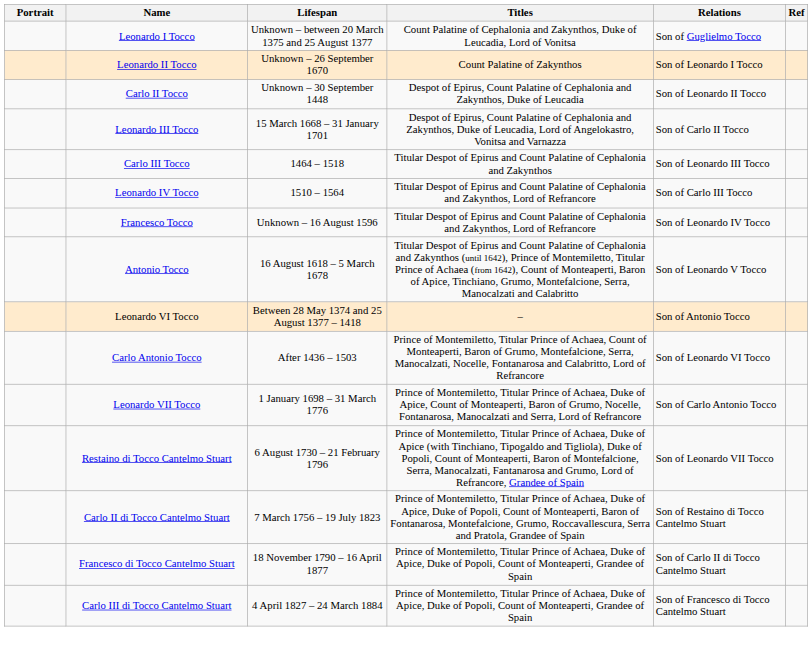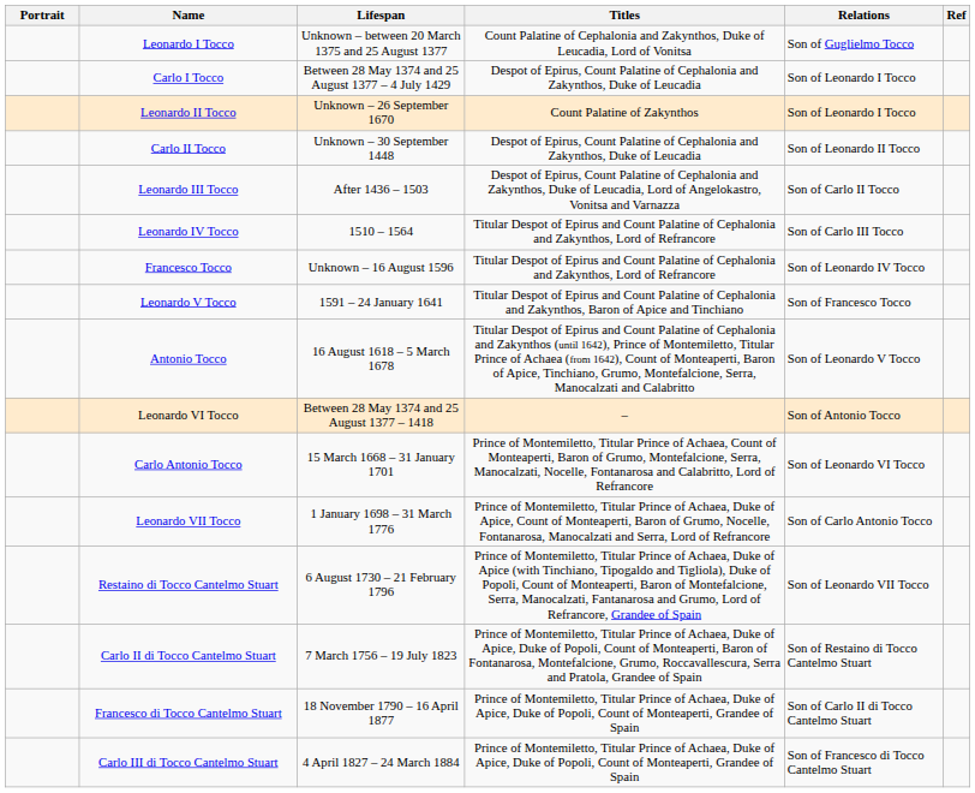 <table class="wikitable" style="width:1200px">
 <tr>
 <th width="80px">Portrait</th>
 <th width="250px">Name</th>
 <th width="190px">Lifespan</th>
 <th width="370px">Titles</th>
 <th width="180px">Relations</th>
 <th width="20px">Ref</th>
 </tr>
 <tr>
 <td></td>
 <td align="center"><a href='#'>Leonardo I Tocco</a></td>
 <td align="center">Unknown – between 20 March 1375 and 25 August 1377</td>
 <td align="center">Count Palatine of Cephalonia and Zakynthos, Duke of Leucadia, Lord of Vonitsa</td>
 <td>Son of <a href='#'>Guglielmo Tocco</a></td>
 <td><br><br></td>
+</tr>
+<tr>
+<td></td>
+<td align="center"><a href='#'>Carlo I Tocco</a></td>
+<td align="center">Between 28 May 1374 and 25 August 1377 – 4 July 1429</td>
+<td align="center">Despot of Epirus, Count Palatine of Cephalonia and Zakynthos, Duke of Leucadia</td>
+<td>Son of Leonardo I Tocco</td>
+<td></td>
 </tr>
 <tr>
 <td style="background-color:BlanchedAlmond"></td>
 <td align="center" style="background-color:BlanchedAlmond"><a href='#'>Leonardo II Tocco</a></td>
 <td align="center" style="background-color:BlanchedAlmond">Unknown – 26 September 1670</td>
 <td align="center" style="background-color:BlanchedAlmond">Count Palatine of Zakynthos</td>
 <td style="background-color:BlanchedAlmond">Son of Leonardo I Tocco</td>
 <td style="background-color:BlanchedAlmond"></td>
 </tr>
 <tr>
 <td></td>
 <td align="center"><a href='#'>Carlo II Tocco</a></td>
 <td align="center">Unknown – 30 September 1448</td>
 <td align="center">Despot of Epirus, Count Palatine of Cephalonia and Zakynthos, Duke of Leucadia</td>
 <td>Son of Leonardo II Tocco</td>
 <td><br></td>
 </tr>
 <tr>
 <td></td>
 <td align="center"><a href='#'>Leonardo III Tocco</a></td>
-<td align="center">15 March 1668 – 31 January 1701</td>
+<td align="center">After 1436 –  1503</td>
 <td align="center">Despot of Epirus, Count Palatine of Cephalonia and Zakynthos, Duke of Leucadia, Lord of Angelokastro, Vonitsa and Varnazza</td>
 <td>Son of Carlo II Tocco</td>
 <td><br><br></td>
-</tr>
-<tr>
-<td></td>
-<td align="center"><a href='#'>Carlo III Tocco</a></td>
-<td align="center">1464 – 1518</td>
-<td align="center">Titular Despot of Epirus and Count Palatine of Cephalonia and Zakynthos</td>
-<td>Son of Leonardo III Tocco</td>
-<td><br></td>
 </tr>
 <tr>
 <td></td>
 <td align="center"><a href='#'>Leonardo IV Tocco</a></td>
 <td align="center"> 1510 – 1564</td>
 <td align="center">Titular Despot of Epirus and Count Palatine of Cephalonia and Zakynthos, Lord of Refrancore</td>
 <td>Son of Carlo III Tocco</td>
 <td><br></td>
 </tr>
 <tr>
 <td></td>
 <td align="center"><a href='#'>Francesco Tocco</a></td>
 <td align="center">Unknown – 16 August 1596</td>
 <td align="center">Titular Despot of Epirus and Count Palatine of Cephalonia and Zakynthos, Lord of Refrancore</td>
 <td>Son of Leonardo IV Tocco</td>
+<td><br></td>
+</tr>
+<tr>
+<td></td>
+<td align="center"><a href='#'>Leonardo V Tocco</a></td>
+<td align="center">1591 – 24 January 1641</td>
+<td align="center">Titular Despot of Epirus and Count Palatine of Cephalonia and Zakynthos, Baron of Apice and Tinchiano</td>
+<td>Son of Francesco Tocco</td>
 <td><br></td>
 </tr>
 <tr>
 <td></td>
 <td align="center"><a href='#'>Antonio Tocco</a></td>
 <td align="center">16 August 1618 – 5 March 1678</td>
 <td align="center">Titular Despot of Epirus and Count Palatine of Cephalonia and Zakynthos (<small>until 1642</small>), Prince of Montemiletto, Titular Prince of Achaea (<small>from 1642</small>), Count of Monteaperti, Baron of Apice, Tinchiano, Grumo, Montefalcione, Serra, Manocalzati and Calabritto</td>
 <td>Son of Leonardo V Tocco</td>
 <td><br></td>
 </tr>
 <tr>
 <td style="background-color:BlanchedAlmond"></td>
 <td align="center" style="background-color:BlanchedAlmond">Leonardo VI Tocco</td>
 <td align="center" style="background-color:BlanchedAlmond">Between 28 May 1374 and 25 August 1377 – 1418</td>
 <td align="center" style="background-color:BlanchedAlmond">–</td>
 <td style="background-color:BlanchedAlmond">Son of Antonio Tocco</td>
 <td style="background-color:BlanchedAlmond"></td>
 </tr>
 <tr>
 <td></td>
 <td align="center"><a href='#'>Carlo Antonio Tocco</a></td>
-<td align="center">After 1436 –  1503</td>
+<td align="center">15 March 1668 – 31 January 1701</td>
 <td align="center">Prince of Montemiletto, Titular Prince of Achaea, Count of Monteaperti, Baron of Grumo, Montefalcione, Serra, Manocalzati, Nocelle, Fontanarosa and Calabritto, Lord of Refrancore</td>
 <td>Son of Leonardo VI Tocco</td>
 <td></td>
 </tr>
 <tr>
 <td></td>
 <td align="center"><a href='#'>Leonardo VII Tocco</a></td>
 <td align="center">1 January 1698 – 31 March 1776</td>
 <td align="center">Prince of Montemiletto, Titular Prince of Achaea, Duke of Apice, Count of Monteaperti, Baron of Grumo, Nocelle, Fontanarosa, Manocalzati and Serra, Lord of Refrancore</td>
 <td>Son of Carlo Antonio Tocco</td>
 <td></td>
 </tr>
 <tr>
 <td></td>
 <td align="center"><a href='#'>Restaino di Tocco Cantelmo Stuart</a></td>
 <td align="center">6 August 1730 – 21 February 1796</td>
 <td align="center">Prince of Montemiletto, Titular Prince of Achaea, Duke of Apice (with Tinchiano, Tipogaldo and Tigliola), Duke of Popoli, Count of Monteaperti, Baron of Montefalcione, Serra, Manocalzati, Fantanarosa and Grumo, Lord of Refrancore, <a href='#'>Grandee of Spain</a></td>
 <td>Son of Leonardo VII Tocco</td>
 <td></td>
 </tr>
 <tr>
 <td></td>
 <td align="center"><a href='#'>Carlo II di Tocco Cantelmo Stuart</a></td>
 <td align="center">7 March 1756 – 19 July 1823</td>
 <td align="center">Prince of Montemiletto, Titular Prince of Achaea, Duke of Apice, Duke of Popoli, Count of Monteaperti, Baron of Fontanarosa, Montefalcione, Grumo, Roccavallescura, Serra and Pratola, Grandee of Spain</td>
 <td>Son of Restaino di Tocco Cantelmo Stuart</td>
 <td></td>
 </tr>
 <tr>
 <td></td>
 <td align="center"><a href='#'>Francesco di Tocco Cantelmo Stuart</a></td>
 <td align="center">18 November 1790 – 16 April 1877</td>
 <td align="center">Prince of Montemiletto, Titular Prince of Achaea, Duke of Apice, Duke of Popoli, Count of Monteaperti, Grandee of Spain</td>
 <td>Son of Carlo II di Tocco Cantelmo Stuart</td>
 <td></td>
 </tr>
 <tr>
 <td></td>
 <td align="center"><a href='#'>Carlo III di Tocco Cantelmo Stuart</a></td>
 <td align="center">4 April 1827 – 24 March 1884</td>
 <td align="center">Prince of Montemiletto, Titular Prince of Achaea, Duke of Apice, Duke of Popoli, Count of Monteaperti, Grandee of Spain</td>
 <td>Son of Francesco di Tocco Cantelmo Stuart</td>
 <td></td>
 </tr>
 </table>
